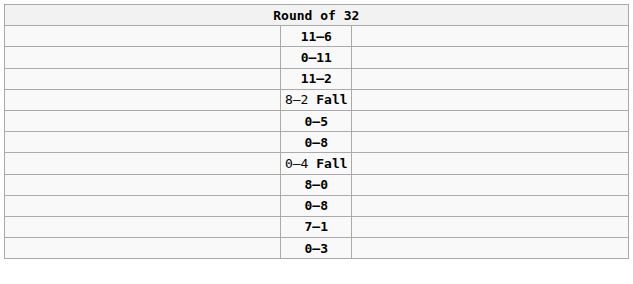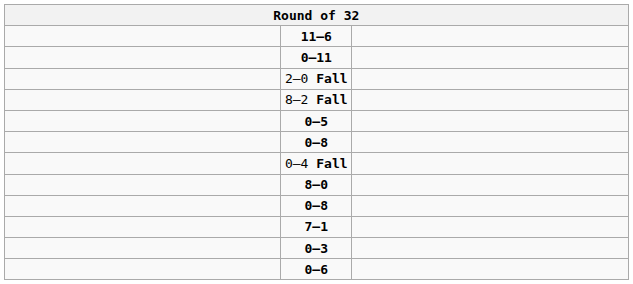 <table class="wikitable" style="text-align: center;">
 <tr>
 <th colspan=3>Round of 32</th>
 </tr>
 <tr>
 <td align=left width="270"><strong></strong></td>
 <td align=center width="65"><strong>11–6</strong></td>
 <td align=left width="270"></td>
 </tr>
 <tr>
 <td align=left></td>
 <td align=center><strong>0–11</strong></td>
 <td align=left><strong></strong></td>
 </tr>
 <tr>
 <td align=left><strong></strong></td>
-<td align=center><strong>11–2</strong></td>
+<td align=center>2–0 <strong>Fall</strong></td>
 <td align=left></td>
 </tr>
 <tr>
 <td align=left><strong></strong></td>
 <td align=center>8–2 <strong>Fall</strong></td>
 <td align=left></td>
 </tr>
 <tr>
 <td align=left></td>
 <td align=center><strong>0–5</strong></td>
 <td align=left><strong></strong></td>
 </tr>
 <tr>
 <td align=left></td>
 <td align=center><strong>0–8</strong></td>
 <td align=left><strong></strong></td>
 </tr>
 <tr>
 <td align=left></td>
 <td align=center>0–4 <strong>Fall</strong></td>
 <td align=left><strong></strong></td>
 </tr>
 <tr>
 <td align=left><strong></strong></td>
 <td align=center><strong>8–0</strong></td>
 <td align=left></td>
 </tr>
 <tr>
 <td align=left></td>
 <td align=center><strong>0–8</strong></td>
 <td align=left><strong></strong></td>
 </tr>
 <tr>
 <td align=left><strong></strong></td>
 <td align=center><strong>7–1</strong></td>
 <td align=left></td>
 </tr>
 <tr>
 <td align=left></td>
 <td align=center><strong>0–3</strong></td>
 <td align=left><strong></strong></td>
 </tr>
+<tr>
+<td align=left></td>
+<td align=center><strong>0–6</strong></td>
+<td align=left><strong></strong></td>
+</tr>
 </table>
